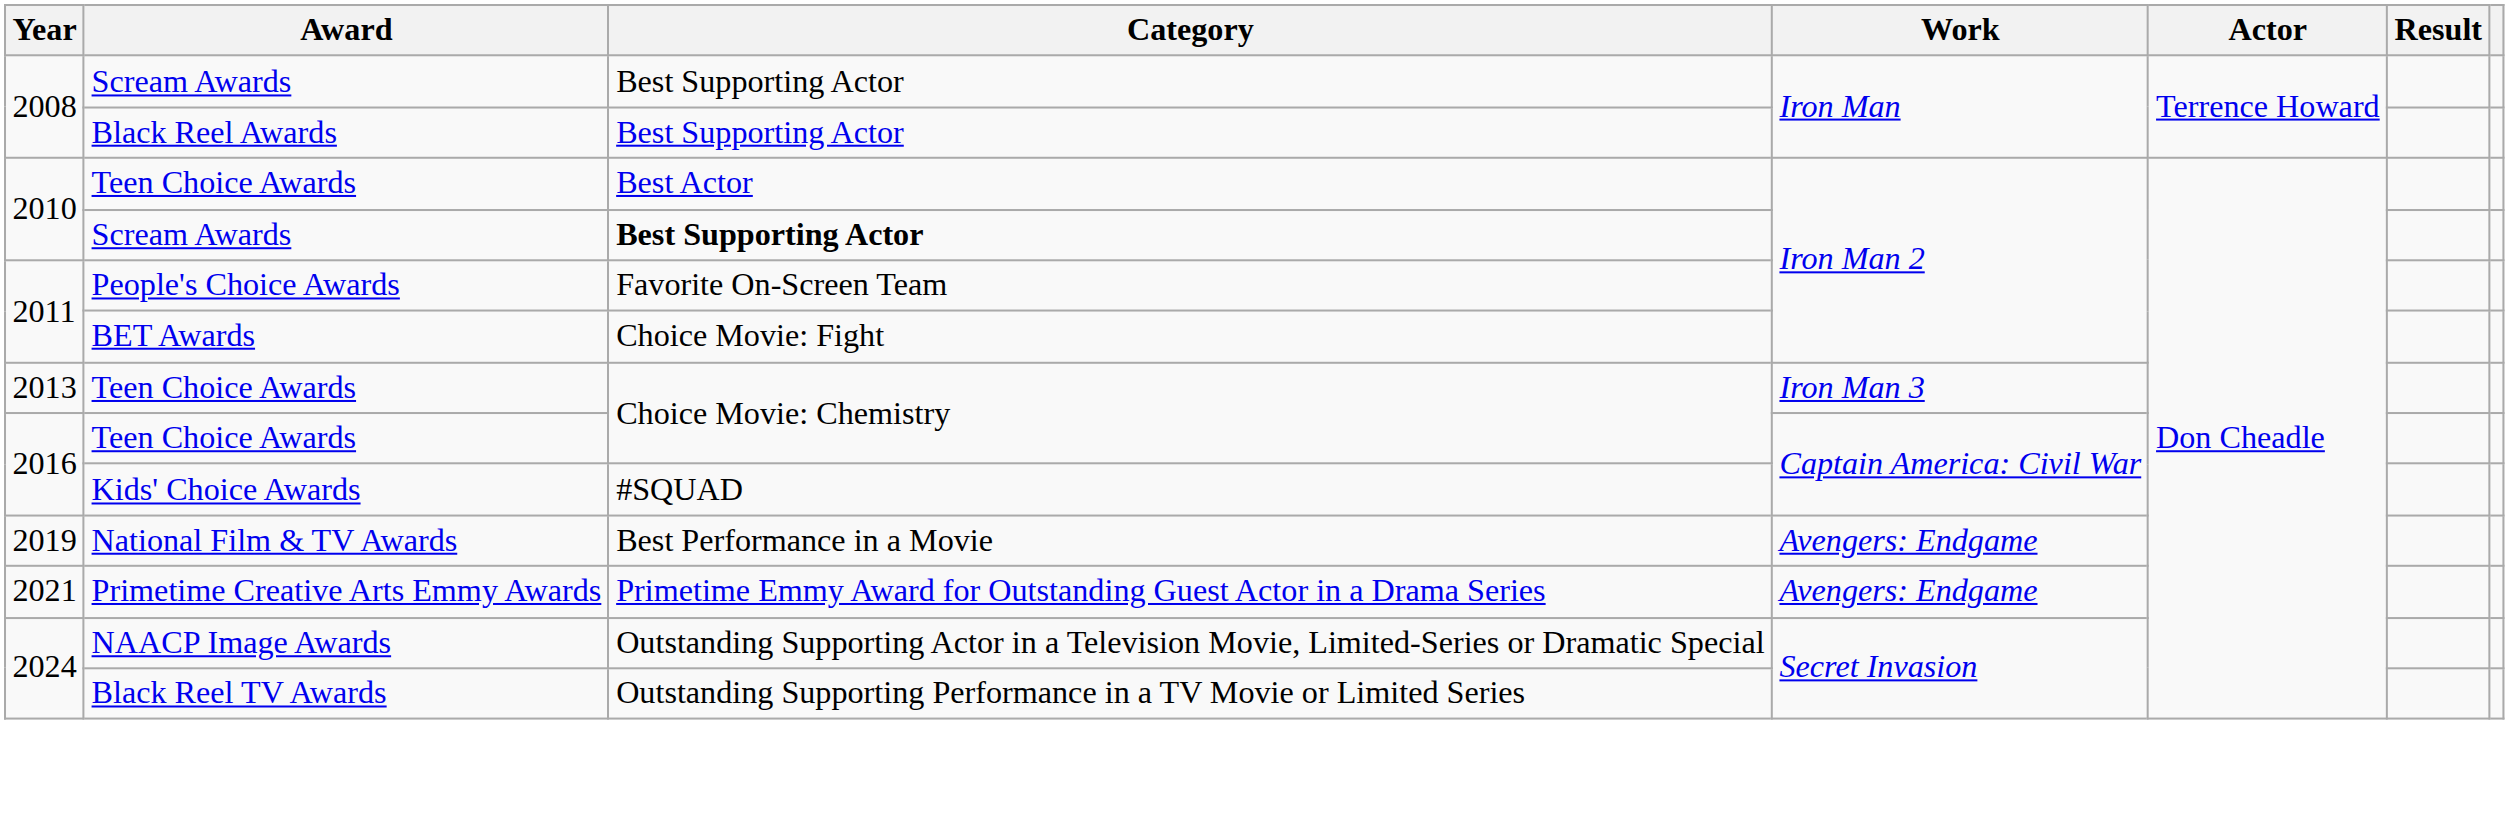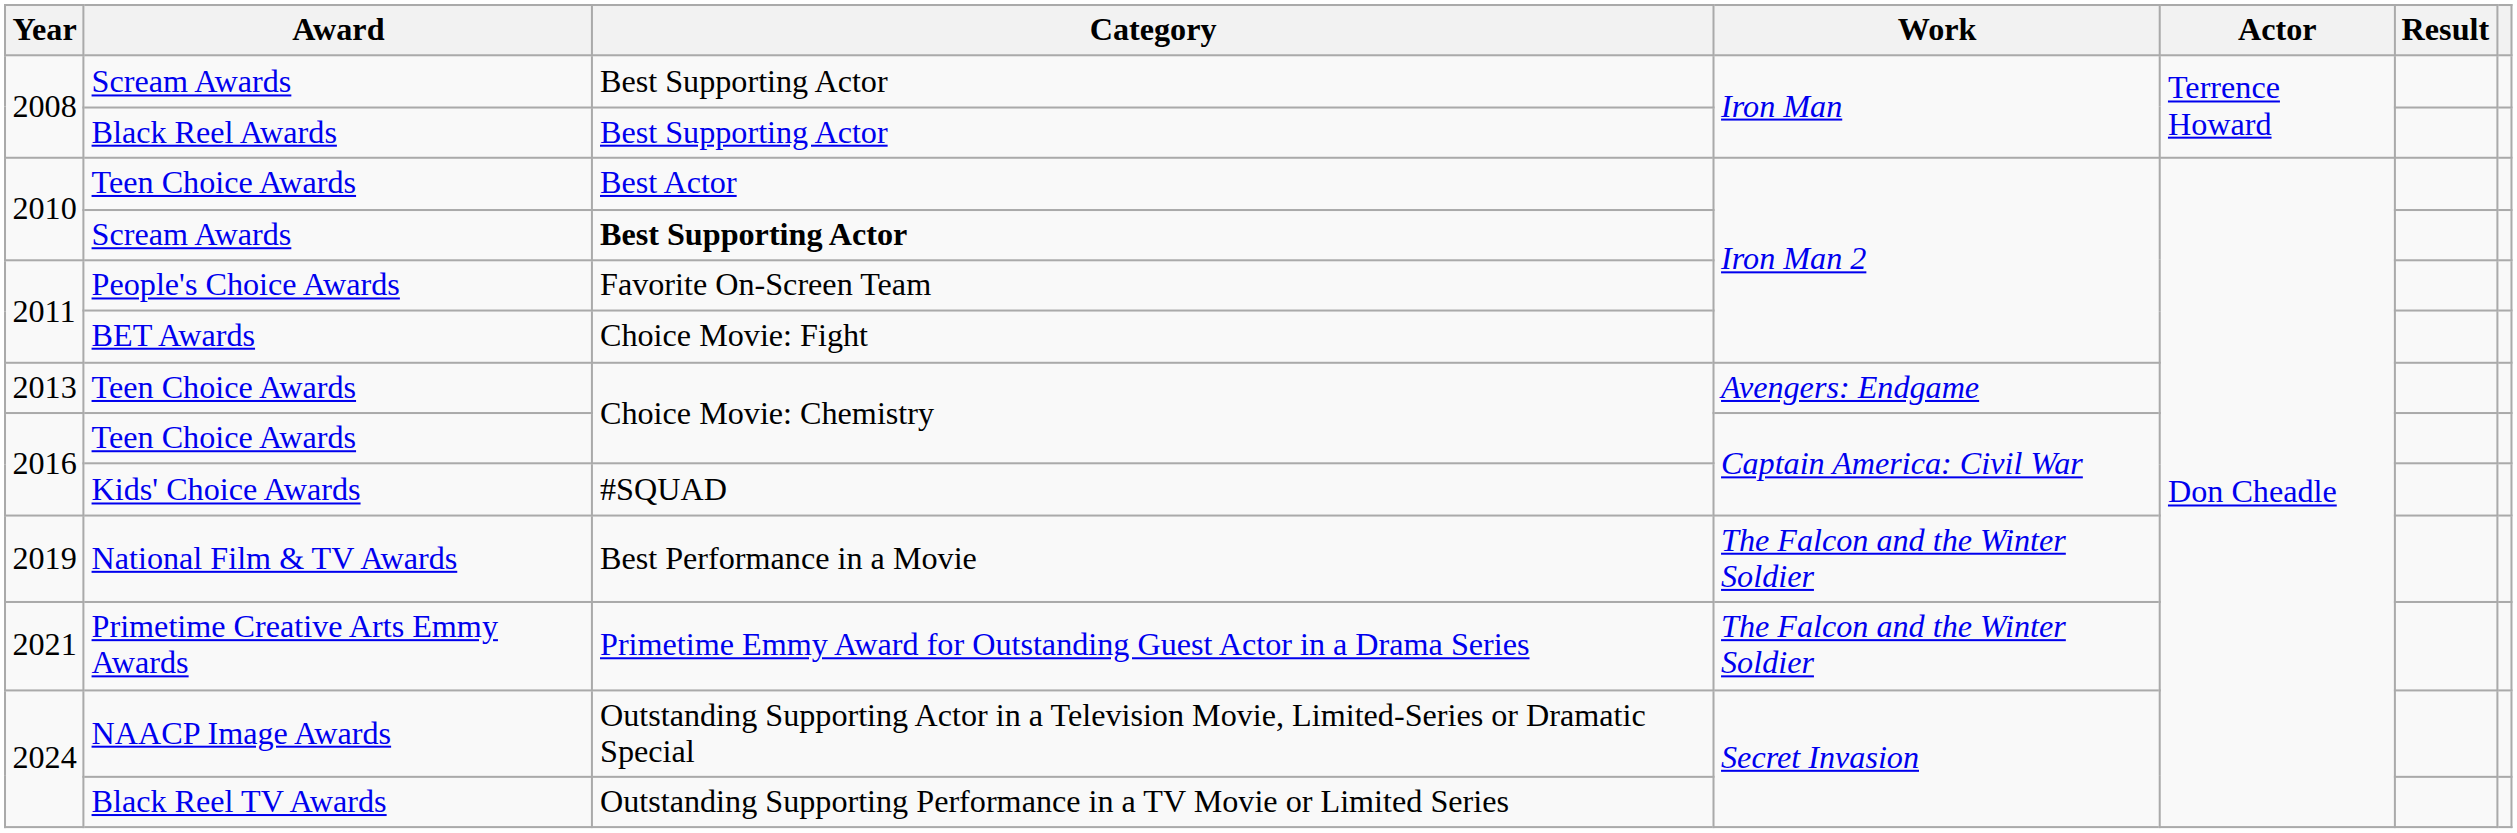 <table class="wikitable">
 <tr>
 <th>Year</th>
 <th>Award</th>
 <th>Category</th>
 <th>Work</th>
 <th>Actor</th>
 <th>Result</th>
 <th scope="col" class="unsortable"></th>
 </tr>
 <tr>
 <td rowspan="2">2008</td>
 <td><a href='#'>Scream Awards</a></td>
 <td>Best Supporting Actor</td>
 <td rowspan="2"><em><a href='#'>Iron Man</a></em></td>
 <td rowspan="2"><a href='#'>Terrence Howard</a></td>
 <td></td>
 <td style="text-align:center;"></td>
 </tr>
 <tr>
 <td><a href='#'>Black Reel Awards</a></td>
 <td><a href='#'>Best Supporting Actor</a></td>
 <td></td>
 <td style="text-align:center;"></td>
 </tr>
 <tr>
 <td rowspan="2">2010</td>
 <td><a href='#'>Teen Choice Awards</a></td>
 <td><a href='#'>Best Actor</a></td>
 <td rowspan="4"><em><a href='#'>Iron Man 2</a></em></td>
 <td rowspan="11"><a href='#'>Don Cheadle</a></td>
 <td></td>
 <td style="text-align:center;"></td>
 </tr>
 <tr>
 <td><a href='#'>Scream Awards</a></td>
 <td><strong>Best Supporting Actor</strong></td>
 <td></td>
 <td style="text-align:center;"></td>
 </tr>
 <tr>
 <td rowspan="2">2011</td>
 <td><a href='#'>People's Choice Awards</a></td>
 <td>Favorite On-Screen Team</td>
 <td></td>
 <td style="text-align:center;"></td>
 </tr>
 <tr>
 <td><a href='#'>BET Awards</a></td>
 <td>Choice Movie: Fight </td>
 <td></td>
 <td style="text-align:center;"></td>
 </tr>
 <tr>
 <td>2013</td>
 <td><a href='#'>Teen Choice Awards</a></td>
 <td rowspan="2">Choice Movie: Chemistry</td>
-<td><em><a href='#'>Iron Man 3</a></em></td>
+<td><em><a href='#'>Avengers: Endgame</a></em></td>
 <td></td>
 <td style="text-align:center;"></td>
 </tr>
 <tr>
 <td rowspan="2">2016</td>
 <td><a href='#'>Teen Choice Awards</a></td>
 <td rowspan="2"><em><a href='#'>Captain America: Civil War</a></em></td>
 <td></td>
 <td style="text-align:center;"></td>
 </tr>
 <tr>
 <td><a href='#'>Kids' Choice Awards</a></td>
 <td>#SQUAD</td>
 <td></td>
 <td style="text-align:center;"></td>
 </tr>
 <tr>
 <td>2019</td>
 <td><a href='#'>National Film & TV Awards</a></td>
 <td>Best Performance in a Movie</td>
-<td><em><a href='#'>Avengers: Endgame</a></em></td>
+<td><em><a href='#'>The Falcon and the Winter Soldier</a></em></td>
 <td></td>
 <td style="text-align:center;"></td>
 </tr>
 <tr>
 <td>2021</td>
 <td><a href='#'>Primetime Creative Arts Emmy Awards</a></td>
 <td><a href='#'>Primetime Emmy Award for Outstanding Guest Actor in a Drama Series</a></td>
-<td><em><a href='#'>Avengers: Endgame</a></em></td>
+<td><em><a href='#'>The Falcon and the Winter Soldier</a></em></td>
 <td></td>
 <td style="text-align:center;"></td>
 </tr>
 <tr>
 <td rowspan="2">2024</td>
 <td><a href='#'>NAACP Image Awards</a></td>
 <td>Outstanding Supporting Actor in a Television Movie, Limited-Series or Dramatic Special</td>
 <td rowspan="2"><em><a href='#'>Secret Invasion</a></em></td>
 <td></td>
 <td style="text-align:center;"></td>
 </tr>
 <tr>
 <td><a href='#'>Black Reel TV Awards</a></td>
 <td>Outstanding Supporting Performance in a TV Movie or Limited Series</td>
 <td></td>
 <td style="text-align:center;"></td>
 </tr>
 </table>
